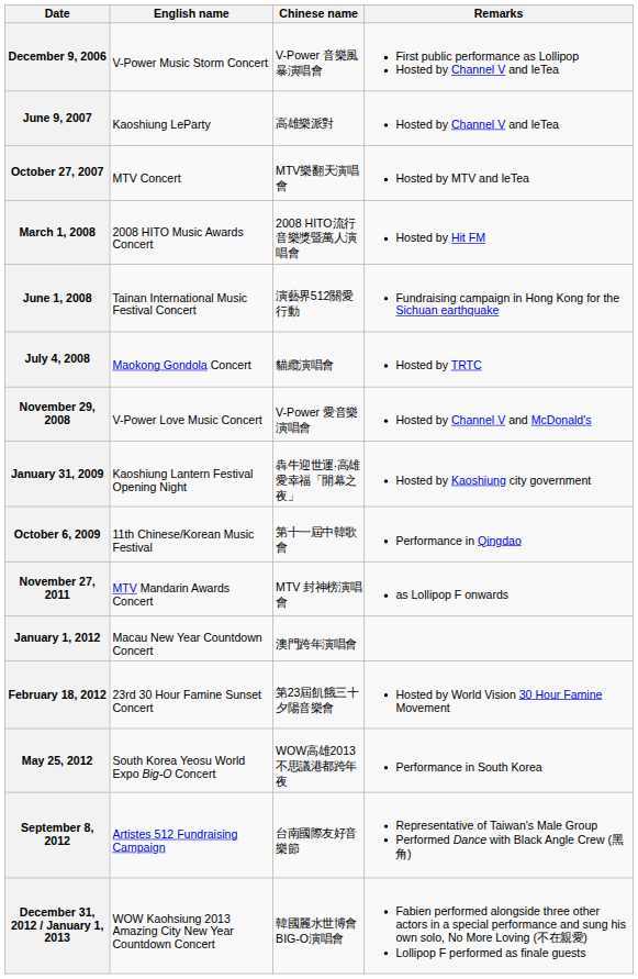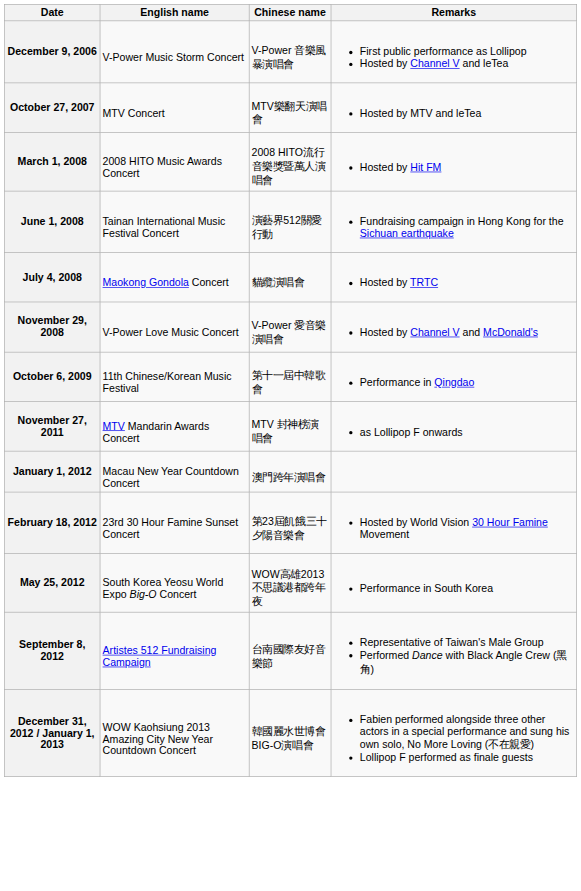 <table class="wikitable">
 <tr>
 <th>Date</th>
 <th>English name</th>
 <th>Chinese name</th>
 <th>Remarks</th>
 </tr>
 <tr>
 <th>December 9, 2006</th>
 <td><br>V-Power Music Storm Concert</td>
 <td><br>V-Power 音樂風暴演唱會</td>
 <td><br><ul><li>First public performance as Lollipop</li><li>Hosted by <a href='#'>Channel V</a> and leTea</li></ul></td>
-</tr>
-<tr>
-<th>June 9, 2007</th>
-<td><br>Kaoshiung LeParty</td>
-<td><br>高雄樂派對</td>
-<td><br><ul><li>Hosted by <a href='#'>Channel V</a> and leTea</li></ul></td>
 </tr>
 <tr>
 <th>October 27, 2007</th>
 <td><br>MTV Concert</td>
 <td><br>MTV樂翻天演唱會</td>
 <td><br><ul><li>Hosted by MTV and leTea</li></ul></td>
 </tr>
 <tr>
 <th>March 1, 2008</th>
 <td><br>2008 HITO Music Awards Concert</td>
 <td><br>2008 HITO流行音樂獎暨萬人演唱會</td>
 <td><br><ul><li>Hosted by <a href='#'>Hit FM</a></li></ul></td>
 </tr>
 <tr>
 <th>June 1, 2008</th>
 <td><br>Tainan International Music Festival Concert</td>
 <td><br>演藝界512關愛行動</td>
 <td><br><ul><li>Fundraising campaign in Hong Kong for the <a href='#'>Sichuan earthquake</a></li></ul></td>
 </tr>
 <tr>
 <th>July 4, 2008</th>
 <td><br><a href='#'>Maokong Gondola</a> Concert</td>
 <td><br>貓纜演唱會</td>
 <td><br><ul><li>Hosted by <a href='#'>TRTC</a></li></ul></td>
 </tr>
 <tr>
 <th>November 29, 2008</th>
 <td><br>V-Power Love Music Concert</td>
 <td><br>V-Power 愛音樂演唱會</td>
 <td><br><ul><li>Hosted by <a href='#'>Channel V</a> and <a href='#'>McDonald's</a></li></ul></td>
-</tr>
-<tr>
-<th>January 31, 2009</th>
-<td><br>Kaoshiung Lantern Festival Opening Night</td>
-<td><br>犇牛迎世運‧高雄愛幸福「開幕之夜」</td>
-<td><br><ul><li>Hosted by <a href='#'>Kaoshiung</a> city government</li></ul></td>
 </tr>
 <tr>
 <th>October 6, 2009</th>
 <td><br>11th Chinese/Korean Music Festival</td>
 <td><br>第十一屆中韓歌會</td>
 <td><br><ul><li>Performance in <a href='#'>Qingdao</a></li></ul></td>
 </tr>
 <tr>
 <th>November 27, 2011</th>
 <td><br><a href='#'>MTV</a> Mandarin Awards Concert</td>
 <td><br>MTV 封神榜演唱會</td>
 <td><br><ul><li>as Lollipop F onwards</li></ul></td>
 </tr>
 <tr>
 <th>January 1, 2012</th>
 <td><br>Macau New Year Countdown Concert</td>
 <td><br>澳門跨年演唱會</td>
 <td></td>
 </tr>
 <tr>
 <th>February 18, 2012</th>
 <td><br>23rd 30 Hour Famine Sunset Concert</td>
 <td><br>第23屆飢餓三十夕陽音樂會</td>
 <td><br><ul><li>Hosted by World Vision <a href='#'>30 Hour Famine</a> Movement</li></ul></td>
 </tr>
 <tr>
 <th>May 25, 2012</th>
 <td><br>South Korea Yeosu World Expo <em>Big-O</em> Concert</td>
 <td><br>WOW高雄2013不思議港都跨年夜</td>
 <td><br><ul><li>Performance in South Korea</li></ul></td>
 </tr>
 <tr>
 <th>September 8, 2012</th>
 <td><br><a href='#'>Artistes 512 Fundraising Campaign</a></td>
 <td><br>台南國際友好音樂節</td>
 <td><br><ul><li>Representative of Taiwan's Male Group</li><li>Performed <em>Dance</em> with Black Angle Crew (黑角)</li></ul></td>
 </tr>
 <tr>
 <th>December 31, 2012 / January 1, 2013</th>
 <td><br>WOW Kaohsiung 2013 Amazing City New Year Countdown Concert</td>
 <td><br>韓國麗水世博會BIG-O演唱會</td>
 <td><br><ul><li>Fabien performed alongside three other actors in a special performance and sung his own solo, No More Loving (不在親愛)</li><li>Lollipop F performed as finale guests</li></ul></td>
 </tr>
 </table>
